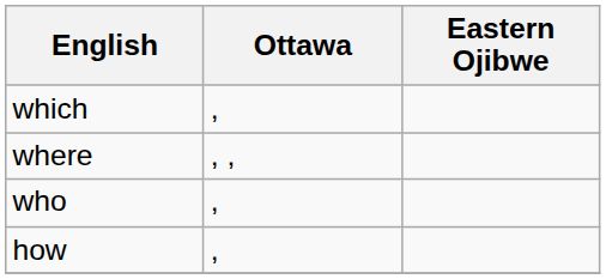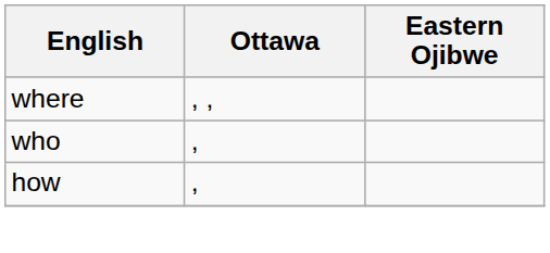 <table class="wikitable" align="center">
 <tr>
 <th width = "100"><strong>English</strong></th>
 <th width = "100"><strong>Ottawa</strong></th>
 <th width = "100"><strong>Eastern Ojibwe</strong></th>
-</tr>
-<tr>
-<td>which</td>
-<td>, </td>
-<td></td>
 </tr>
 <tr>
 <td>where</td>
 <td>, , </td>
 <td></td>
 </tr>
 <tr>
 <td>who</td>
 <td>, </td>
 <td></td>
 </tr>
 <tr>
 <td>how</td>
 <td>, </td>
 <td></td>
 </tr>
 <tr>
 </tr>
 </table>
